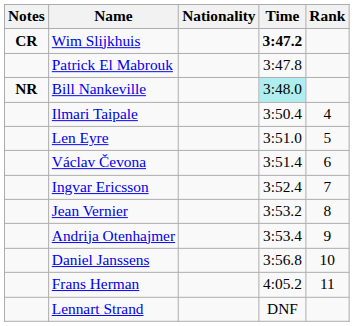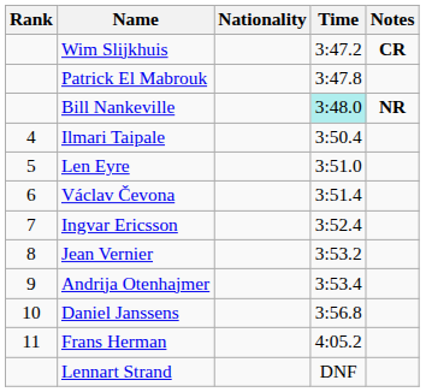 <table class="wikitable sortable" style="text-align:center">
 <tr>
-<th>Notes</th>
+<th>Rank</th>
 <th>Name</th>
 <th>Nationality</th>
 <th>Time</th>
-<th>Rank</th>
+<th>Notes</th>
 </tr>
 <tr>
-<td><strong>CR</strong></td>
+<td></td>
 <td align=left><a href='#'>Wim Slijkhuis</a></td>
 <td align=left></td>
-<td><strong>3:47.2</strong></td>
-<td></td>
+<td>3:47.2</td>
+<td><strong>CR</strong></td>
 </tr>
 <tr>
 <td></td>
 <td align=left><a href='#'>Patrick El Mabrouk</a></td>
 <td align=left></td>
 <td>3:47.8</td>
 <td></td>
 </tr>
 <tr>
-<td><strong>NR</strong></td>
+<td></td>
 <td align=left><a href='#'>Bill Nankeville</a></td>
 <td align=left></td>
 <td style="background: paleturquoise;">3:48.0</td>
+<td><strong>NR</strong></td>
+</tr>
+<tr>
+<td>4</td>
+<td align=left><a href='#'>Ilmari Taipale</a></td>
+<td align=left></td>
+<td>3:50.4</td>
 <td></td>
 </tr>
 <tr>
-<td></td>
-<td align=left><a href='#'>Ilmari Taipale</a></td>
-<td align=left></td>
-<td>3:50.4</td>
-<td>4</td>
-</tr>
-<tr>
-<td></td>
+<td>5</td>
 <td align=left><a href='#'>Len Eyre</a></td>
 <td align=left></td>
 <td>3:51.0</td>
-<td>5</td>
+<td></td>
 </tr>
 <tr>
-<td></td>
+<td>6</td>
 <td align=left><a href='#'>Václav Čevona</a></td>
 <td align=left></td>
 <td>3:51.4</td>
-<td>6</td>
+<td></td>
 </tr>
 <tr>
-<td></td>
+<td>7</td>
 <td align=left><a href='#'>Ingvar Ericsson</a></td>
 <td align=left></td>
 <td>3:52.4</td>
-<td>7</td>
+<td></td>
 </tr>
 <tr>
-<td></td>
+<td>8</td>
 <td align=left><a href='#'>Jean Vernier</a></td>
 <td align=left></td>
 <td>3:53.2</td>
-<td>8</td>
+<td></td>
 </tr>
 <tr>
-<td></td>
+<td>9</td>
 <td align=left><a href='#'>Andrija Otenhajmer</a></td>
 <td align=left></td>
 <td>3:53.4</td>
-<td>9</td>
+<td></td>
 </tr>
 <tr>
-<td></td>
+<td>10</td>
 <td align=left><a href='#'>Daniel Janssens</a></td>
 <td align=left></td>
 <td>3:56.8</td>
-<td>10</td>
+<td></td>
 </tr>
 <tr>
-<td></td>
+<td>11</td>
 <td align=left><a href='#'>Frans Herman</a></td>
 <td align=left></td>
 <td>4:05.2</td>
-<td>11</td>
+<td></td>
 </tr>
 <tr>
 <td></td>
 <td align=left><a href='#'>Lennart Strand</a></td>
 <td align=left></td>
 <td>DNF</td>
 <td></td>
 </tr>
 </table>
